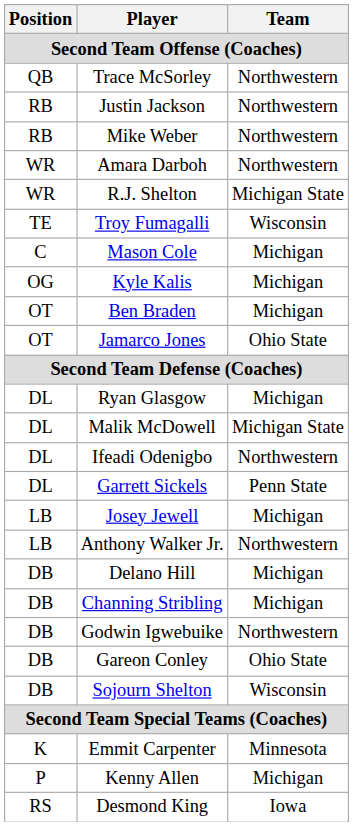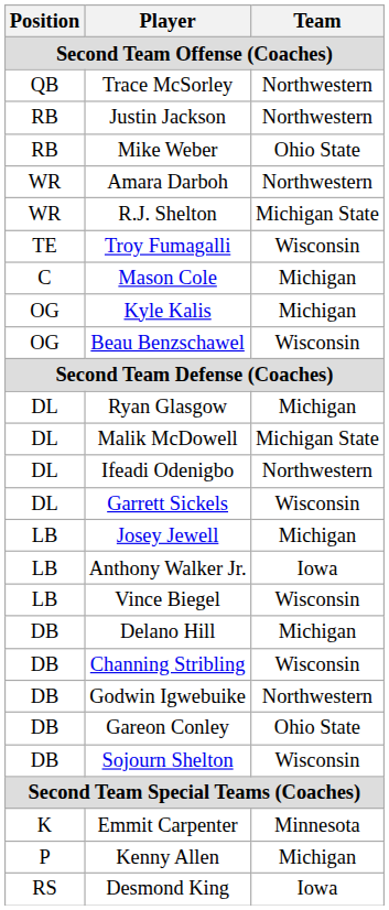 <table class="wikitable sortable">
 <tr>
 <th>Position</th>
 <th>Player</th>
 <th>Team</th>
 </tr>
 <tr>
 <td colspan="3" style="text-align:center; background:#ddd;"><strong>Second Team Offense (Coaches)</strong></td>
 </tr>
 <tr style="text-align:center;">
 <td style="background:white">QB</td>
 <td style="background:white">Trace McSorley</td>
 <td style="background:white">Northwestern</td>
 </tr>
 <tr style="text-align:center;">
 <td style="background:white">RB</td>
 <td style="background:white">Justin Jackson</td>
 <td style="background:white">Northwestern</td>
 </tr>
 <tr style="text-align:center;">
 <td style="background:white">RB</td>
 <td style="background:white">Mike Weber</td>
-<td style="background:white">Northwestern</td>
+<td style="background:white">Ohio State</td>
 </tr>
 <tr style="text-align:center;">
 <td style="background:white">WR</td>
 <td style="background:white">Amara Darboh</td>
 <td style="background:white">Northwestern</td>
 </tr>
 <tr style="text-align:center;">
 <td style="background:white">WR</td>
 <td style="background:white">R.J. Shelton</td>
 <td style="background:white">Michigan State</td>
 </tr>
 <tr style="text-align:center;">
 <td style="background:white">TE</td>
 <td style="background:white"><a href='#'>Troy Fumagalli</a></td>
 <td style="background:white">Wisconsin</td>
 </tr>
 <tr style="text-align:center;">
 <td style="background:white">C</td>
 <td style="background:white"><a href='#'>Mason Cole</a></td>
 <td style="background:white">Michigan</td>
 </tr>
 <tr style="text-align:center;">
 <td style="background:white">OG</td>
 <td style="background:white"><a href='#'>Kyle Kalis</a></td>
 <td style="background:white">Michigan</td>
 </tr>
 <tr style="text-align:center;">
-<td style="background:white">OT</td>
-<td style="background:white"><a href='#'>Ben Braden</a></td>
-<td style="background:white">Michigan</td>
-</tr>
-<tr style="text-align:center;">
-<td style="background:white">OT</td>
-<td style="background:white"><a href='#'>Jamarco Jones</a></td>
-<td style="background:white">Ohio State</td>
+<td style="background:white">OG</td>
+<td style="background:white"><a href='#'>Beau Benzschawel</a></td>
+<td style="background:white">Wisconsin</td>
 </tr>
 <tr>
 <td colspan="3" style="text-align:center; background:#ddd;"><strong>Second Team Defense (Coaches)</strong></td>
 </tr>
 <tr style="text-align:center;">
 <td style="background:white">DL</td>
 <td style="background:white">Ryan Glasgow</td>
 <td style="background:white">Michigan</td>
 </tr>
 <tr style="text-align:center;">
 <td style="background:white">DL</td>
 <td style="background:white">Malik McDowell</td>
 <td style="background:white">Michigan State</td>
 </tr>
 <tr style="text-align:center;">
 <td style="background:white">DL</td>
 <td style="background:white">Ifeadi Odenigbo</td>
 <td style="background:white">Northwestern</td>
 </tr>
 <tr style="text-align:center;">
 <td style="background:white">DL</td>
 <td style="background:white"><a href='#'>Garrett Sickels</a></td>
-<td style="background:white">Penn State</td>
+<td style="background:white">Wisconsin</td>
 </tr>
 <tr style="text-align:center;">
 <td style="background:white">LB</td>
 <td style="background:white"><a href='#'>Josey Jewell</a></td>
 <td style="background:white">Michigan</td>
 </tr>
 <tr style="text-align:center;">
 <td style="background:white">LB</td>
 <td style="background:white">Anthony Walker Jr.</td>
-<td style="background:white">Northwestern</td>
+<td style="background:white">Iowa</td>
+</tr>
+<tr style="text-align:center;">
+<td style="background:white">LB</td>
+<td style="background:white">Vince Biegel</td>
+<td style="background:white">Wisconsin</td>
 </tr>
 <tr style="text-align:center;">
 <td style="background:white">DB</td>
 <td style="background:white">Delano Hill</td>
 <td style="background:white">Michigan</td>
 </tr>
 <tr style="text-align:center;">
 <td style="background:white">DB</td>
 <td style="background:white"><a href='#'>Channing Stribling</a></td>
-<td style="background:white">Michigan</td>
+<td style="background:white">Wisconsin</td>
 </tr>
 <tr style="text-align:center;">
 <td style="background:white">DB</td>
 <td style="background:white">Godwin Igwebuike</td>
 <td style="background:white">Northwestern</td>
 </tr>
 <tr style="text-align:center;">
 <td style="background:white">DB</td>
 <td style="background:white">Gareon Conley</td>
 <td style="background:white">Ohio State</td>
 </tr>
 <tr style="text-align:center;">
 <td style="background:white">DB</td>
 <td style="background:white"><a href='#'>Sojourn Shelton</a></td>
 <td style="background:white">Wisconsin</td>
 </tr>
 <tr>
 <td colspan="3" style="text-align:center; background:#ddd;"><strong>Second Team Special Teams (Coaches)</strong></td>
 </tr>
 <tr style="text-align:center;">
 <td style="background:white">K</td>
 <td style="background:white">Emmit Carpenter</td>
 <td style="background:white">Minnesota</td>
 </tr>
 <tr style="text-align:center;">
 <td style="background:white">P</td>
 <td style="background:white">Kenny Allen</td>
 <td style="background:white">Michigan</td>
 </tr>
 <tr style="text-align:center;">
 <td style="background:white">RS</td>
 <td style="background:white">Desmond King</td>
 <td style="background:white">Iowa</td>
 </tr>
 </table>
